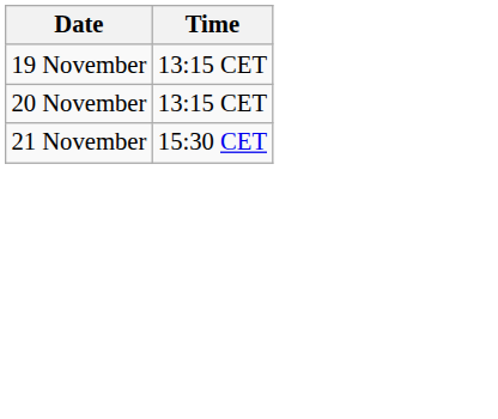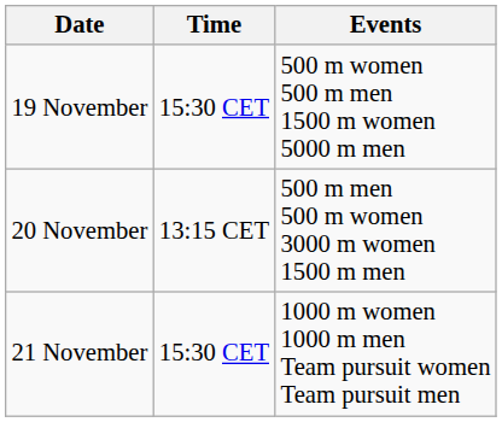 <table class="wikitable" border="1">
 <tr>
 <th>Date</th>
 <th>Time</th>
+<th>Events</th>
 </tr>
 <tr>
 <td>19 November</td>
-<td>13:15 CET</td>
+<td>15:30 <a href='#'>CET</a></td>
+<td>500 m women<br>500 m men<br>1500 m women<br>5000 m men</td>
 </tr>
 <tr>
 <td>20 November</td>
 <td>13:15 CET</td>
+<td>500 m men<br>500 m women<br>3000 m women<br>1500 m men</td>
 </tr>
 <tr>
 <td>21 November</td>
 <td>15:30 <a href='#'>CET</a></td>
+<td>1000 m women<br>1000 m men<br>Team pursuit women<br>Team pursuit men</td>
 </tr>
 </table>
